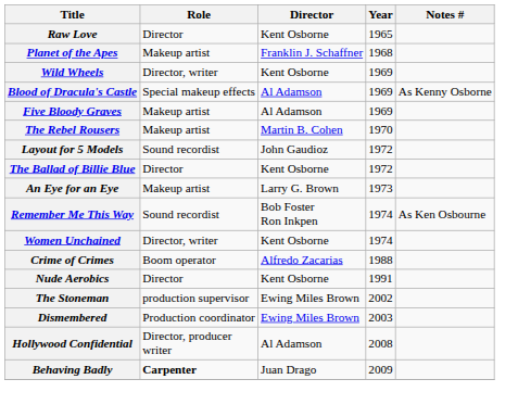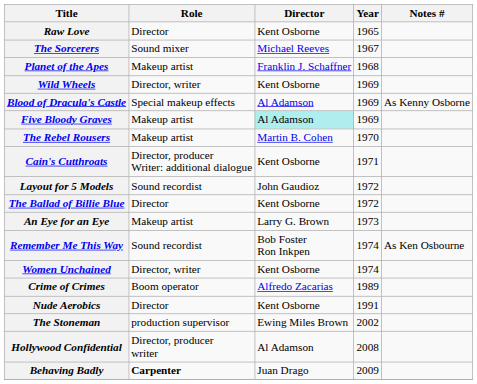 <table class="wikitable plainrowheaders sortable">
 <tr>
 <th scope="col">Title</th>
 <th scope="col">Role</th>
 <th scope="col">Director</th>
 <th scope="col">Year</th>
 <th scope="col" class="unsortable">Notes #</th>
 </tr>
 <tr>
 <th scope="row"><em>Raw Love</em></th>
 <td>Director</td>
 <td>Kent Osborne</td>
 <td>1965</td>
+<td></td>
+</tr>
+<tr>
+<th scope="row"><em><a href='#'>The Sorcerers</a></em></th>
+<td>Sound mixer</td>
+<td><a href='#'>Michael Reeves</a></td>
+<td>1967</td>
 <td></td>
 </tr>
 <tr>
 <th scope="row"><em><a href='#'>Planet of the Apes</a></em></th>
 <td>Makeup artist</td>
 <td><a href='#'>Franklin J. Schaffner</a></td>
 <td>1968</td>
 <td></td>
 </tr>
 <tr>
 <th scope="row"><em><a href='#'>Wild Wheels</a></em></th>
 <td>Director, writer</td>
 <td>Kent Osborne</td>
 <td>1969</td>
 <td></td>
 </tr>
 <tr>
 <th scope="row"><em><a href='#'>Blood of Dracula's Castle</a></em></th>
 <td>Special makeup effects</td>
 <td><a href='#'>Al Adamson</a></td>
 <td>1969</td>
 <td>As Kenny Osborne</td>
 </tr>
 <tr>
 <th scope="row"><em><a href='#'>Five Bloody Graves</a></em></th>
 <td>Makeup artist</td>
-<td>Al Adamson</td>
+<td style="background: paleturquoise;">Al Adamson</td>
 <td>1969</td>
 <td></td>
 </tr>
 <tr>
 <th scope="row"><em><a href='#'>The Rebel Rousers</a></em></th>
 <td>Makeup artist</td>
 <td><a href='#'>Martin B. Cohen</a></td>
 <td>1970</td>
+<td></td>
+</tr>
+<tr>
+<th scope="row"><em><a href='#'>Cain's Cutthroats</a></em></th>
+<td>Director, producer<br>Writer: additional dialogue</td>
+<td>Kent Osborne</td>
+<td>1971</td>
 <td></td>
 </tr>
 <tr>
 <th scope="row"><em>Layout for 5 Models</em></th>
 <td>Sound recordist</td>
 <td>John Gaudioz</td>
 <td>1972</td>
 <td></td>
 </tr>
 <tr>
 <th scope="row"><em><a href='#'>The Ballad of Billie Blue</a></em></th>
 <td>Director</td>
 <td>Kent Osborne</td>
 <td>1972</td>
 <td></td>
 </tr>
 <tr>
 <th scope="row"><em>An Eye for an Eye</em></th>
 <td>Makeup artist</td>
 <td>Larry G. Brown</td>
 <td>1973</td>
 <td></td>
 </tr>
 <tr>
 <th scope="row"><em><a href='#'>Remember Me This Way</a></em></th>
 <td>Sound recordist</td>
 <td>Bob Foster<br>Ron Inkpen</td>
 <td>1974</td>
 <td>As Ken Osbourne</td>
 </tr>
 <tr>
 <th scope="row"><em><a href='#'>Women Unchained</a></em></th>
 <td>Director, writer</td>
 <td>Kent Osborne</td>
 <td>1974</td>
 <td></td>
 </tr>
 <tr>
 <th scope="row"><em>Crime of Crimes</em></th>
 <td>Boom operator</td>
 <td><a href='#'>Alfredo Zacarias</a></td>
-<td>1988</td>
+<td>1989</td>
 <td></td>
 </tr>
 <tr>
 <th scope="row"><em>Nude Aerobics</em></th>
 <td>Director</td>
 <td>Kent Osborne</td>
 <td>1991</td>
 <td></td>
 </tr>
 <tr>
 <th scope="row"><em>The Stoneman</em></th>
 <td>production supervisor</td>
 <td>Ewing Miles Brown</td>
 <td>2002</td>
-<td></td>
-</tr>
-<tr>
-<th scope="row"><em>Dismembered</em></th>
-<td>Production coordinator</td>
-<td><a href='#'>Ewing Miles Brown</a></td>
-<td>2003</td>
 <td></td>
 </tr>
 <tr>
 <th scope="row"><em>Hollywood Confidential</em></th>
 <td>Director, producer<br>writer</td>
 <td>Al Adamson</td>
 <td>2008</td>
 <td></td>
 </tr>
 <tr>
 <th scope="row"><em>Behaving Badly</em></th>
 <td><strong>Carpenter</strong></td>
 <td>Juan Drago</td>
 <td>2009</td>
 <td></td>
 </tr>
 <tr>
 </tr>
 </table>
